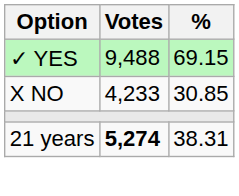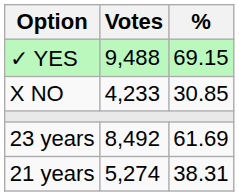 <table class="wikitable">
 <tr>
 <th>Option</th>
 <th>Votes</th>
 <th>%</th>
 </tr>
 <tr>
 <td style=background:#bbf8be>✓ YES</td>
 <td style=background:#bbf8be>9,488</td>
 <td style=background:#bbf8be>69.15</td>
 </tr>
 <tr>
 <td>X NO</td>
 <td>4,233</td>
 <td>30.85</td>
 </tr>
 <tr>
 <td colspan="3" bgcolor="#E9E9E9"></td>
 </tr>
 <tr>
+<td>23 years</td>
+<td>8,492</td>
+<td>61.69</td>
+</tr>
+<tr>
 <td>21 years</td>
-<td><strong>5,274</strong></td>
+<td>5,274</td>
 <td>38.31</td>
 </tr>
 </table>
